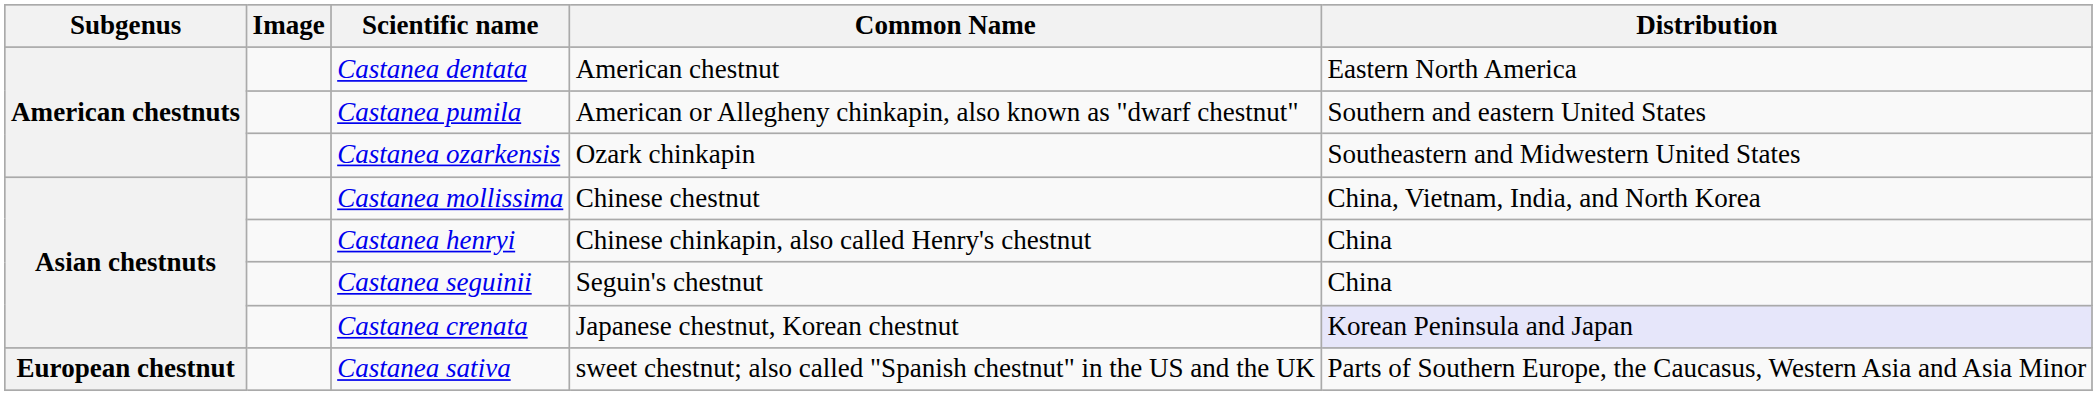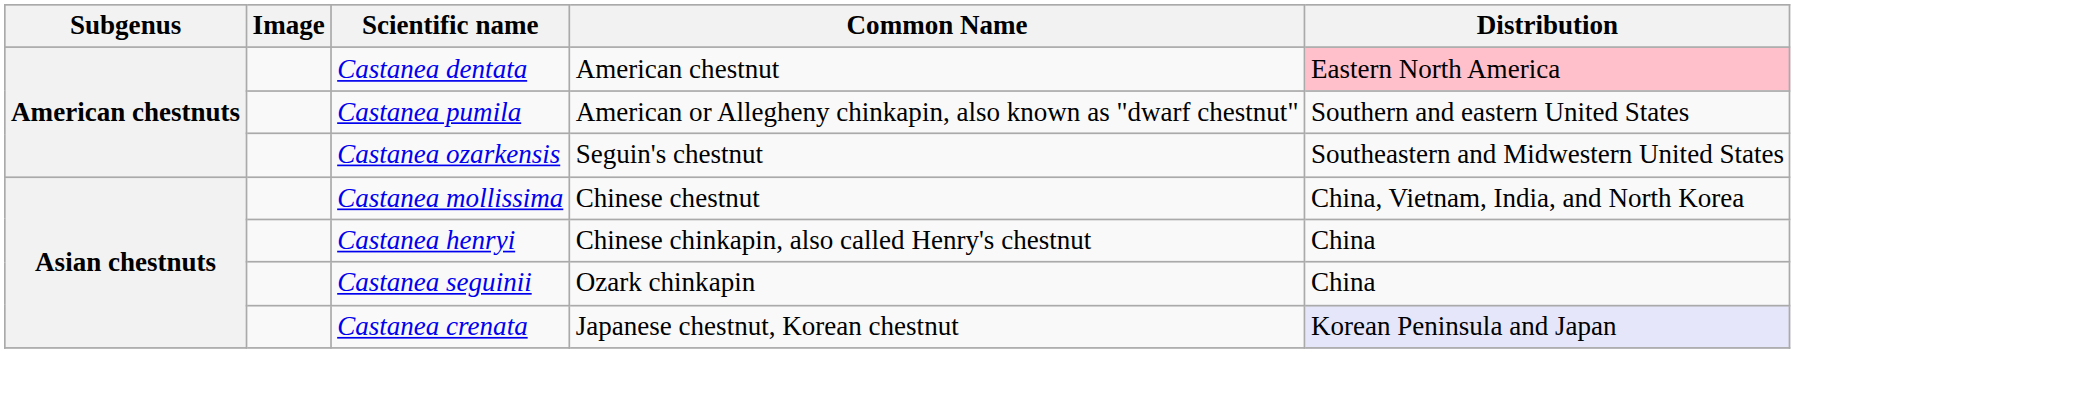 <table class="wikitable collapsible">
 <tr>
 <th>Subgenus</th>
 <th>Image</th>
 <th>Scientific name</th>
 <th>Common Name</th>
 <th>Distribution</th>
 </tr>
 <tr>
 <th rowspan="3" style="text-align:center;">American chestnuts</th>
 <td></td>
 <td><em><a href='#'>Castanea dentata</a></em></td>
 <td>American chestnut</td>
-<td>Eastern North America</td>
+<td style="background: pink;">Eastern North America</td>
 </tr>
 <tr>
 <td></td>
 <td><em><a href='#'>Castanea pumila</a></em></td>
 <td>American or Allegheny chinkapin, also known as "dwarf chestnut"</td>
 <td>Southern and eastern United States</td>
 </tr>
 <tr>
 <td></td>
 <td><em><a href='#'>Castanea ozarkensis</a></em></td>
-<td>Ozark chinkapin</td>
+<td>Seguin's chestnut</td>
 <td>Southeastern and Midwestern United States</td>
 </tr>
 <tr>
 <th rowspan="4" style="text-align:center;">Asian chestnuts</th>
 <td></td>
 <td><em><a href='#'>Castanea mollissima</a></em></td>
 <td>Chinese chestnut</td>
 <td>China, Vietnam, India, and North Korea</td>
 </tr>
 <tr>
 <td></td>
 <td><em><a href='#'>Castanea henryi</a></em></td>
 <td>Chinese chinkapin, also called Henry's chestnut</td>
 <td>China</td>
 </tr>
 <tr>
 <td></td>
 <td><em><a href='#'>Castanea seguinii</a></em></td>
-<td>Seguin's chestnut</td>
+<td>Ozark chinkapin</td>
 <td>China</td>
 </tr>
 <tr>
 <td></td>
 <td><em><a href='#'>Castanea crenata</a></em></td>
 <td>Japanese chestnut, Korean chestnut</td>
 <td style="background: lavender;">Korean Peninsula and Japan</td>
 </tr>
-<tr>
-<th rowspan="1" style="text-align:center;">European chestnut</th>
-<td></td>
-<td><em><a href='#'>Castanea sativa</a></em></td>
-<td>sweet chestnut; also called "Spanish chestnut" in the US and the UK</td>
-<td>Parts of Southern Europe, the Caucasus, Western Asia and Asia Minor</td>
-</tr>
 </table>
